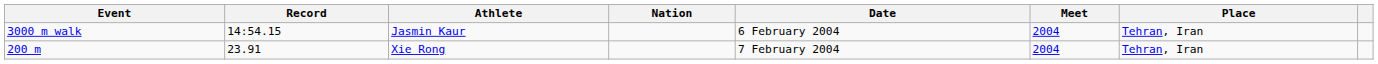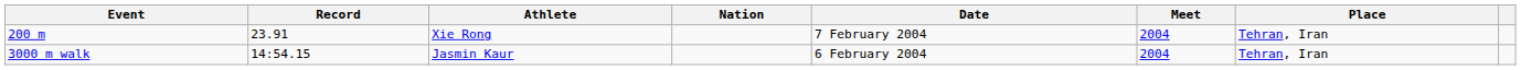 <table class="wikitable" style="font-size:95%; width: 95%;">
 <tr>
 <th>Event</th>
 <th>Record</th>
 <th>Athlete</th>
 <th>Nation</th>
 <th>Date</th>
 <th>Meet</th>
 <th>Place</th>
 <th></th>
 </tr>
 <tr>
+<td><a href='#'>200 m</a></td>
+<td>23.91</td>
+<td><a href='#'>Xie Rong</a></td>
+<td></td>
+<td>7 February 2004</td>
+<td><a href='#'>2004</a></td>
+<td><a href='#'>Tehran</a>, Iran</td>
+<td></td>
+</tr>
+<tr>
 <td><a href='#'>3000 m walk</a></td>
 <td>14:54.15</td>
 <td><a href='#'>Jasmin Kaur</a></td>
 <td></td>
 <td>6 February 2004</td>
 <td><a href='#'>2004</a></td>
 <td><a href='#'>Tehran</a>, Iran</td>
 <td></td>
 </tr>
-<tr>
-<td><a href='#'>200 m</a></td>
-<td>23.91</td>
-<td><a href='#'>Xie Rong</a></td>
-<td></td>
-<td>7 February 2004</td>
-<td><a href='#'>2004</a></td>
-<td><a href='#'>Tehran</a>, Iran</td>
-<td></td>
-</tr>
 </table>
